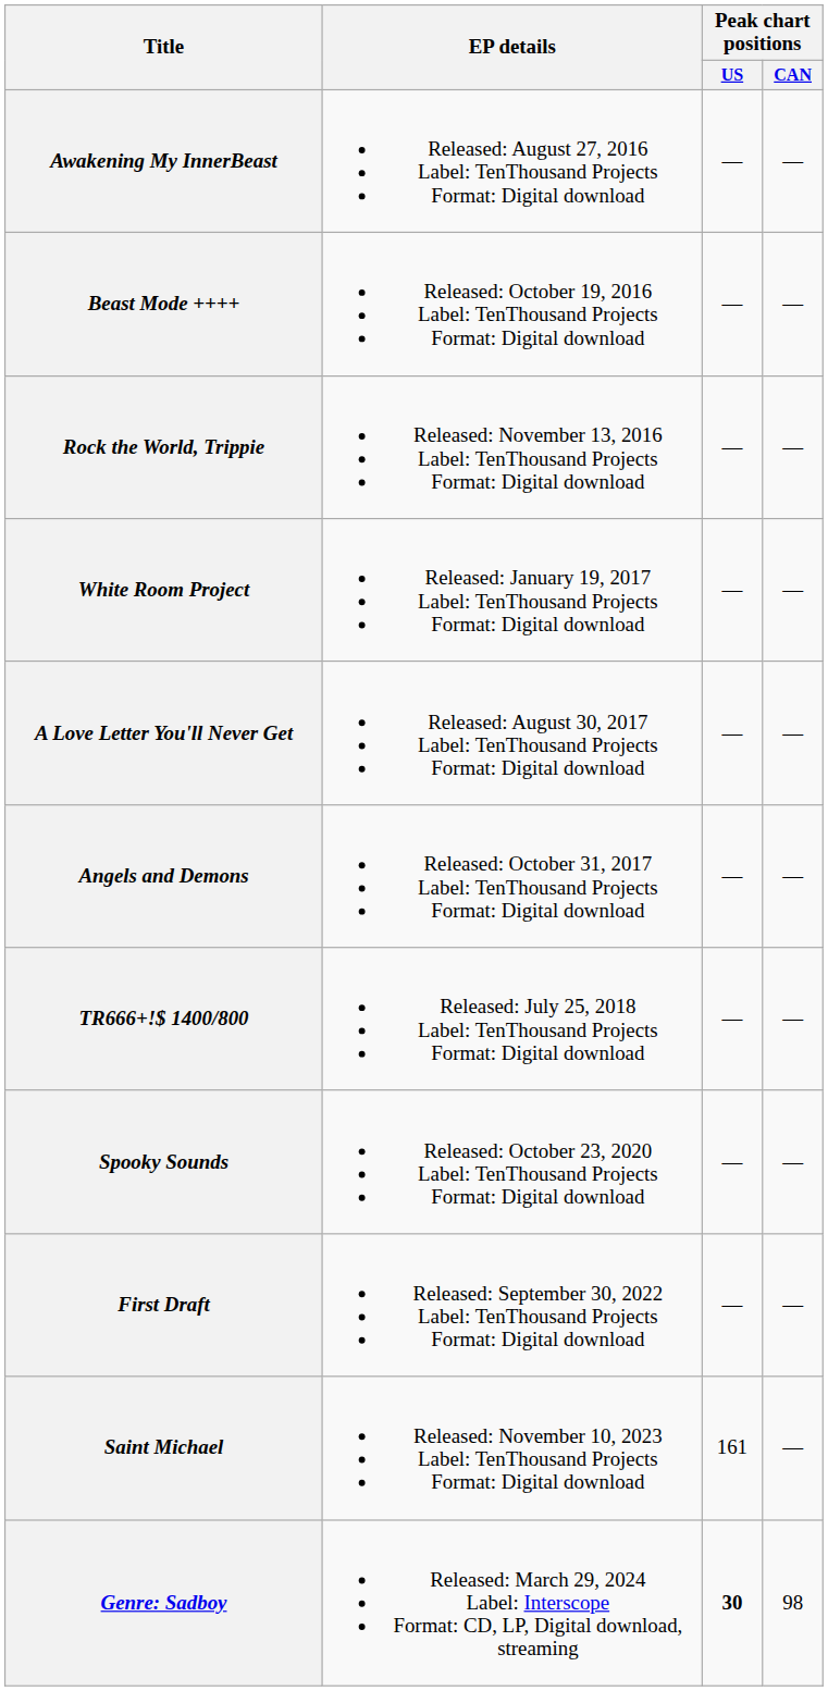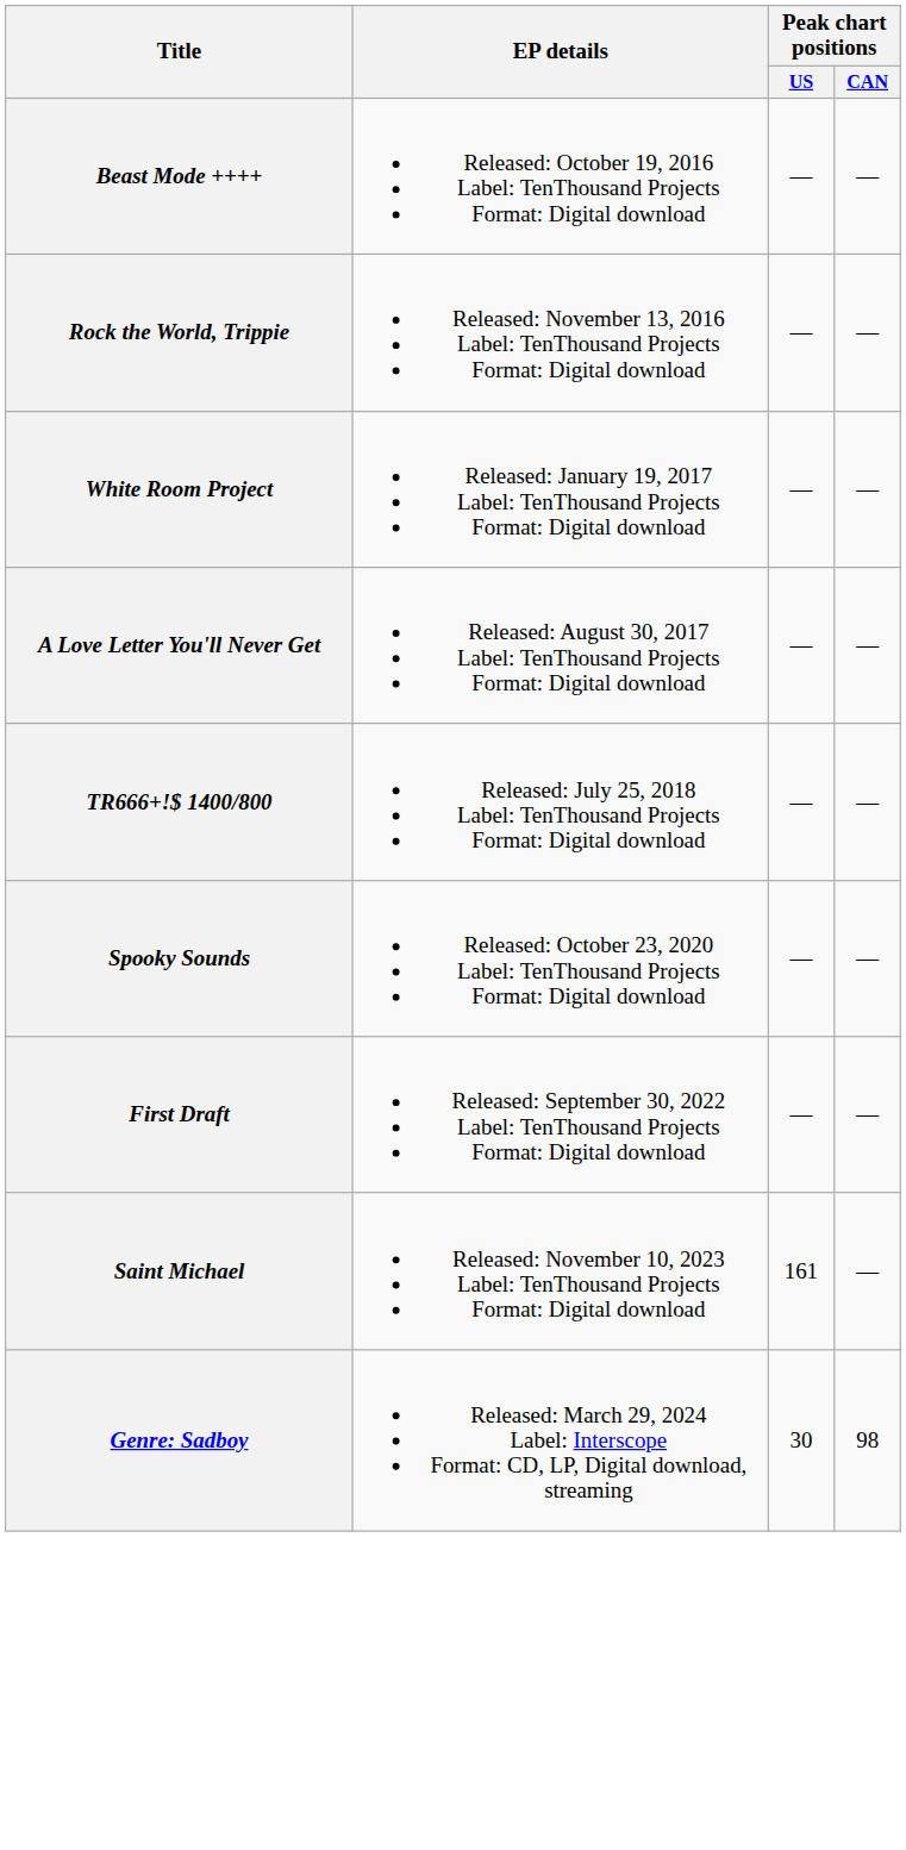 <table class="wikitable plainrowheaders" style="text-align:center;">
 <tr>
 <th scope="col" rowspan="2" style="width:15em;">Title</th>
 <th scope="col" rowspan="2" style="width:18em;">EP details</th>
 <th scope="col" colspan="2">Peak chart positions</th>
 </tr>
 <tr>
 <th style="width:3em; font-size:85%"><a href='#'>US</a><br></th>
 <th style="width:3em; font-size:85%"><a href='#'>CAN</a><br></th>
-</tr>
-<tr>
-<th scope="row"><em>Awakening My InnerBeast</em></th>
-<td><br><ul><li>Released: August 27, 2016</li><li>Label: TenThousand Projects</li><li>Format: Digital download</li></ul></td>
-<td>—</td>
-<td>—</td>
 </tr>
 <tr>
 <th scope="row"><em>Beast Mode ++++</em><br></th>
 <td><br><ul><li>Released: October 19, 2016</li><li>Label: TenThousand Projects</li><li>Format: Digital download</li></ul></td>
 <td>—</td>
 <td>—</td>
 </tr>
 <tr>
 <th scope="row"><em>Rock the World, Trippie</em></th>
 <td><br><ul><li>Released: November 13, 2016</li><li>Label: TenThousand Projects</li><li>Format: Digital download</li></ul></td>
 <td>—</td>
 <td>—</td>
 </tr>
 <tr>
 <th scope="row"><em>White Room Project</em></th>
 <td><br><ul><li>Released: January 19, 2017</li><li>Label: TenThousand Projects</li><li>Format: Digital download</li></ul></td>
 <td>—</td>
 <td>—</td>
 </tr>
 <tr>
 <th scope="row"><em>A Love Letter You'll Never Get</em></th>
 <td><br><ul><li>Released: August 30, 2017</li><li>Label: TenThousand Projects</li><li>Format: Digital download</li></ul></td>
-<td>—</td>
-<td>—</td>
-</tr>
-<tr>
-<th scope="row"><em>Angels and Demons</em><br></th>
-<td><br><ul><li>Released: October 31, 2017</li><li>Label: TenThousand Projects</li><li>Format: Digital download</li></ul></td>
 <td>—</td>
 <td>—</td>
 </tr>
 <tr>
 <th scope="row"><em>TR666+!$ 1400/800</em></th>
 <td><br><ul><li>Released: July 25, 2018</li><li>Label: TenThousand Projects</li><li>Format: Digital download</li></ul></td>
 <td>—</td>
 <td>—</td>
 </tr>
 <tr>
 <th scope="row"><em>Spooky Sounds</em></th>
 <td><br><ul><li>Released: October 23, 2020</li><li>Label: TenThousand Projects</li><li>Format: Digital download</li></ul></td>
 <td>—</td>
 <td>—</td>
 </tr>
 <tr>
 <th scope="row"><em>First Draft</em></th>
 <td><br><ul><li>Released: September 30, 2022</li><li>Label: TenThousand Projects</li><li>Format: Digital download</li></ul></td>
 <td>—</td>
 <td>—</td>
 </tr>
 <tr>
 <th scope="row"><em>Saint Michael</em></th>
 <td><br><ul><li>Released: November 10, 2023</li><li>Label: TenThousand Projects</li><li>Format: Digital download</li></ul></td>
 <td>161</td>
 <td>—</td>
 </tr>
 <tr>
 <th scope="row"><em><a href='#'>Genre: Sadboy</a></em><br></th>
 <td><br><ul><li>Released: March 29, 2024</li><li>Label: <a href='#'>Interscope</a></li><li>Format: CD, LP, Digital download, streaming</li></ul></td>
-<td><strong>30</strong></td>
+<td>30</td>
 <td>98</td>
 </tr>
 </table>
